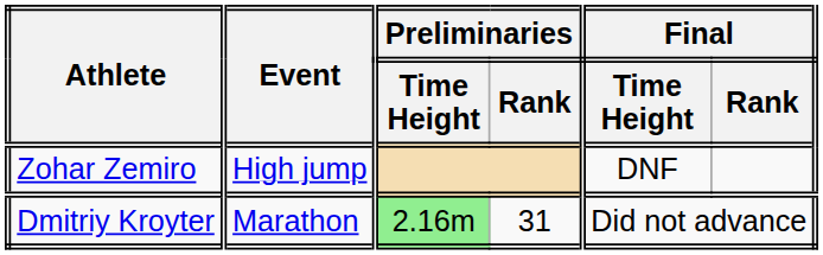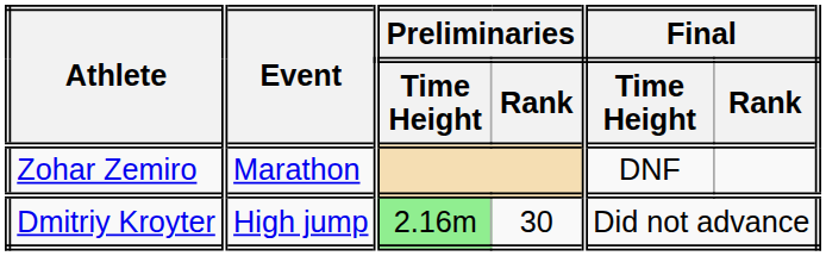 <table class=wikitable style="font-size:90%; border: double;">
 <tr>
 <th rowspan="2" style="border-right:double">Athlete</th>
 <th rowspan="2" style="border-right:double">Event</th>
 <th colspan="2" style="border-right:double; border-bottom:double;">Preliminaries</th>
 <th colspan="2" style="border-right:double; border-bottom:double;">Final</th>
 </tr>
 <tr>
 <th>Time<br>Height</th>
 <th style="border-right:double">Rank</th>
 <th>Time<br>Height</th>
 <th style="border-right:double">Rank</th>
 </tr>
 <tr style="border-top: double;">
 <td style="border-right:double"><a href='#'>Zohar Zemiro</a></td>
-<td style="border-right:double"><a href='#'>High jump</a></td>
+<td style="border-right:double"><a href='#'>Marathon</a></td>
 <td style="border-right:double" colspan= 2 bgcolor="wheat"></td>
 <td align=center>DNF</td>
 <td align=center></td>
 </tr>
 <tr style="border-top: double;">
 <td style="border-right:double"><a href='#'>Dmitriy Kroyter</a></td>
-<td style="border-right:double"><a href='#'>Marathon</a></td>
+<td style="border-right:double"><a href='#'>High jump</a></td>
 <td align=center style="background: lightgreen;">2.16m</td>
-<td style="border-right:double" align=center>31</td>
+<td style="border-right:double" align=center>30</td>
 <td colspan=2>Did not advance</td>
 </tr>
 </table>
